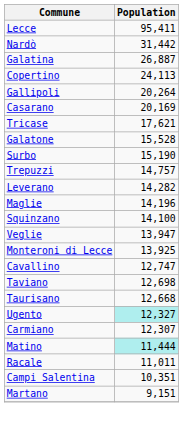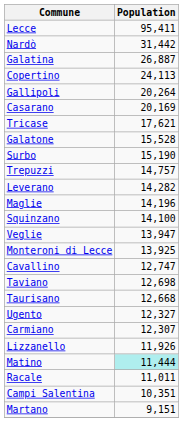 <table class="wikitable">
 <tr>
 <th>Commune</th>
 <th>Population</th>
 </tr>
 <tr>
 <td><a href='#'>Lecce</a></td>
 <td align="right">95,411</td>
 </tr>
 <tr>
 <td><a href='#'>Nardò</a></td>
 <td align="right">31,442</td>
 </tr>
 <tr>
 <td><a href='#'>Galatina</a></td>
 <td align="right">26,887</td>
 </tr>
 <tr>
 <td><a href='#'>Copertino</a></td>
 <td align="right">24,113</td>
 </tr>
 <tr>
 <td><a href='#'>Gallipoli</a></td>
 <td align="right">20,264</td>
 </tr>
 <tr>
 <td><a href='#'>Casarano</a></td>
 <td align="right">20,169</td>
 </tr>
 <tr>
 <td><a href='#'>Tricase</a></td>
 <td align="right">17,621</td>
 </tr>
 <tr>
 <td><a href='#'>Galatone</a></td>
 <td align="right">15,528</td>
 </tr>
 <tr>
 <td><a href='#'>Surbo</a></td>
 <td align="right">15,190</td>
 </tr>
 <tr>
 <td><a href='#'>Trepuzzi</a></td>
 <td align="right">14,757</td>
 </tr>
 <tr>
 <td><a href='#'>Leverano</a></td>
 <td align="right">14,282</td>
 </tr>
 <tr>
 <td><a href='#'>Maglie</a></td>
 <td align="right">14,196</td>
 </tr>
 <tr>
 <td><a href='#'>Squinzano</a></td>
 <td align="right">14,100</td>
 </tr>
 <tr>
 <td><a href='#'>Veglie</a></td>
 <td align="right">13,947</td>
 </tr>
 <tr>
 <td><a href='#'>Monteroni di Lecce</a></td>
 <td align="right">13,925</td>
 </tr>
 <tr>
 <td><a href='#'>Cavallino</a></td>
 <td align="right">12,747</td>
 </tr>
 <tr>
 <td><a href='#'>Taviano</a></td>
 <td align="right">12,698</td>
 </tr>
 <tr>
 <td><a href='#'>Taurisano</a></td>
 <td align="right">12,668</td>
 </tr>
 <tr>
 <td><a href='#'>Ugento</a></td>
-<td align="right" style="background: paleturquoise;">12,327</td>
+<td align="right">12,327</td>
 </tr>
 <tr>
 <td><a href='#'>Carmiano</a></td>
 <td align="right">12,307</td>
+</tr>
+<tr>
+<td><a href='#'>Lizzanello</a></td>
+<td align="right">11,926</td>
 </tr>
 <tr>
 <td><a href='#'>Matino</a></td>
 <td align="right" style="background: paleturquoise;">11,444</td>
 </tr>
 <tr>
 <td><a href='#'>Racale</a></td>
 <td align="right">11,011</td>
 </tr>
 <tr>
 <td><a href='#'>Campi Salentina</a></td>
 <td align="right">10,351</td>
 </tr>
 <tr>
 <td><a href='#'>Martano</a></td>
 <td align="right">9,151</td>
 </tr>
 <tr>
 </tr>
 </table>
